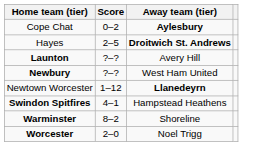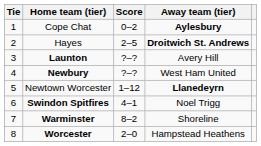 <table class="wikitable" style="text-align:center; font-size:85%">
 <tr>
+<th>Tie</th>
 <th>Home team (tier)</th>
 <th>Score</th>
 <th>Away team (tier)</th>
 <th></th>
 </tr>
 <tr>
+<td align="center">1</td>
 <td>Cope Chat</td>
 <td align="center">0–2</td>
 <td><strong>Aylesbury</strong></td>
 <td></td>
 </tr>
 <tr>
+<td align="center">2</td>
 <td>Hayes</td>
 <td align="center">2–5</td>
 <td><strong>Droitwich St. Andrews</strong></td>
 <td></td>
 </tr>
 <tr>
+<td align="center">3</td>
 <td><strong>Launton</strong></td>
 <td align="center">?–?</td>
 <td>Avery Hill</td>
 <td></td>
 </tr>
 <tr>
+<td align="center">4</td>
 <td><strong>Newbury</strong></td>
 <td align="center">?–?</td>
 <td>West Ham United</td>
 <td></td>
 </tr>
 <tr>
+<td align="center">5</td>
 <td>Newtown Worcester</td>
 <td align="center">1–12</td>
 <td><strong>Llanedeyrn</strong></td>
 <td></td>
 </tr>
 <tr>
+<td align="center">6</td>
 <td><strong>Swindon Spitfires</strong></td>
 <td align="center">4–1</td>
-<td>Hampstead Heathens</td>
+<td>Noel Trigg</td>
 <td></td>
 </tr>
 <tr>
+<td align="center">7</td>
 <td><strong>Warminster</strong></td>
 <td align="center">8–2</td>
 <td>Shoreline</td>
 <td></td>
 </tr>
 <tr>
+<td align="center">8</td>
 <td><strong>Worcester</strong></td>
 <td align="center">2–0</td>
-<td>Noel Trigg</td>
+<td>Hampstead Heathens</td>
 <td></td>
 </tr>
 </table>
